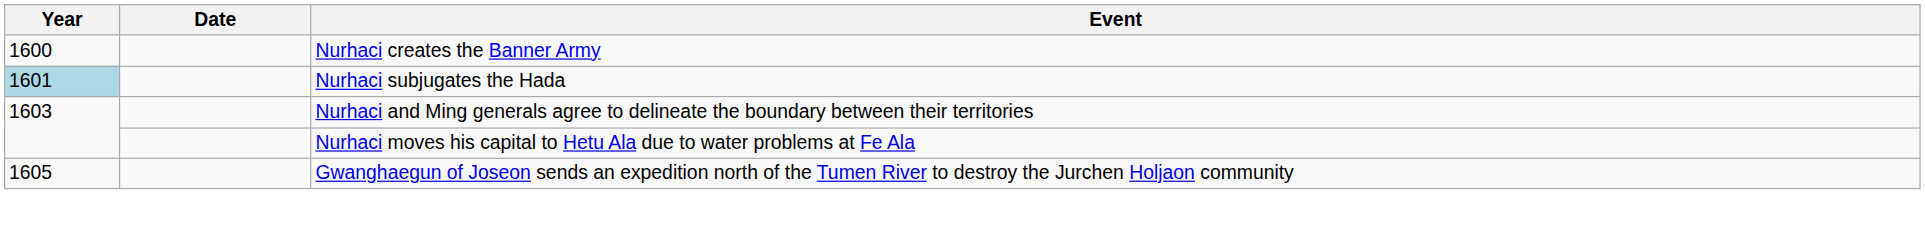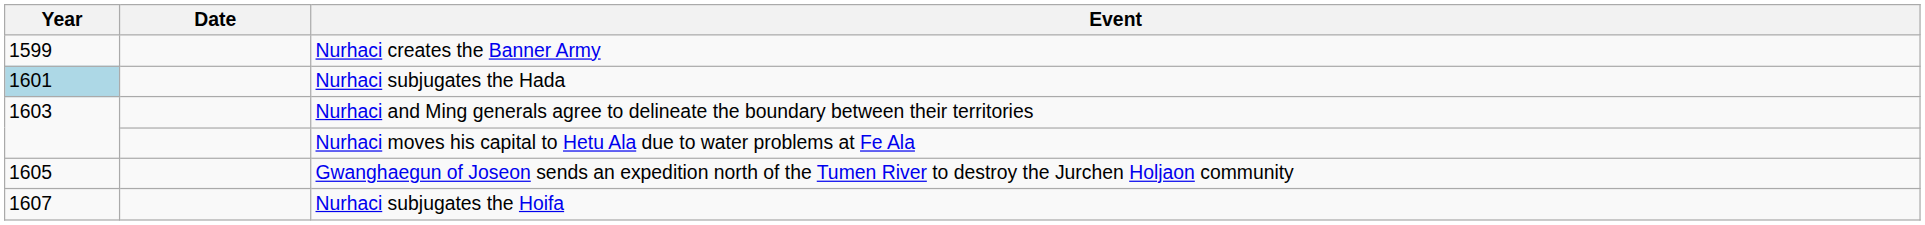 <table class="wikitable" width="100%">
 <tr>
 <th style="width:6%">Year</th>
 <th style="width:10%">Date</th>
 <th>Event</th>
 </tr>
 <tr>
-<td>1600</td>
+<td>1599</td>
 <td></td>
 <td><a href='#'>Nurhaci</a> creates the <a href='#'>Banner Army</a></td>
 </tr>
 <tr>
 <td style="background: lightblue;">1601</td>
 <td></td>
 <td><a href='#'>Nurhaci</a> subjugates the Hada</td>
 </tr>
 <tr>
 <td rowspan="2" valign="top">1603</td>
 <td></td>
 <td><a href='#'>Nurhaci</a> and Ming generals agree to delineate the boundary between their territories</td>
 </tr>
 <tr>
 <td></td>
 <td><a href='#'>Nurhaci</a> moves his capital to <a href='#'>Hetu Ala</a> due to water problems at <a href='#'>Fe Ala</a></td>
 </tr>
 <tr>
 <td>1605</td>
 <td></td>
 <td><a href='#'>Gwanghaegun of Joseon</a> sends an expedition north of the <a href='#'>Tumen River</a> to destroy the Jurchen <a href='#'>Holjaon</a> community</td>
 </tr>
+<tr>
+<td>1607</td>
+<td></td>
+<td><a href='#'>Nurhaci</a> subjugates the <a href='#'>Hoifa</a></td>
+</tr>
 </table>
